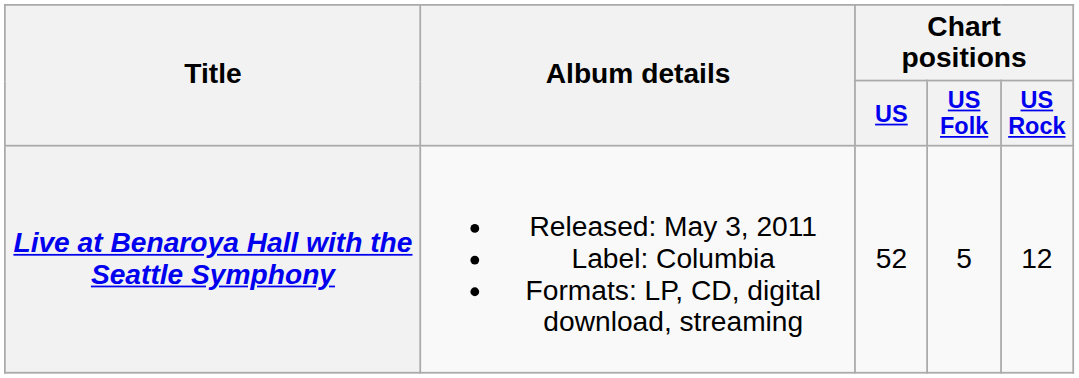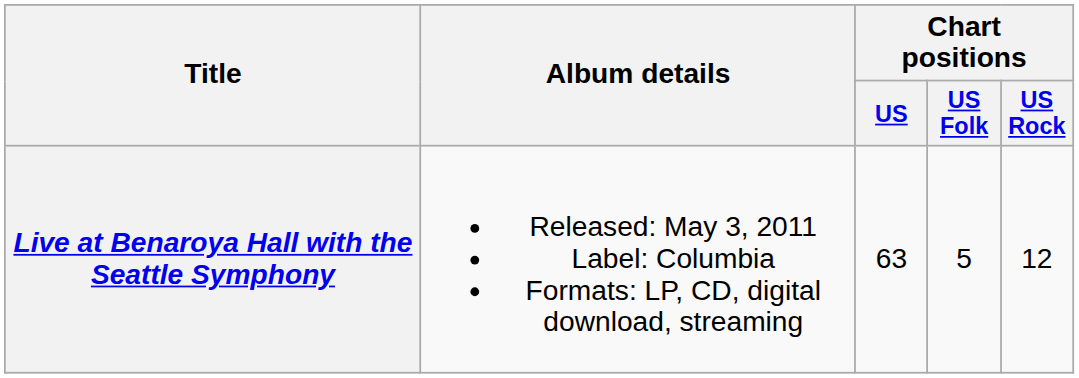 <table class="wikitable plainrowheaders" style="text-align:center;">
 <tr>
 <th scope="col" rowspan="2">Title</th>
 <th scope="col" rowspan="2">Album details</th>
 <th colspan="3">Chart positions</th>
 </tr>
 <tr style="font-size:smaller;">
 <th style="width:35px;"><a href='#'>US</a><br></th>
 <th style="width:35px;"><a href='#'>US<br>Folk</a><br></th>
 <th style="width:35px;"><a href='#'>US<br>Rock</a><br></th>
 </tr>
 <tr>
 <th scope="row"><em><a href='#'>Live at Benaroya Hall with the Seattle Symphony</a></em></th>
 <td><br><ul><li>Released: May 3, 2011</li><li>Label: Columbia</li><li>Formats: LP, CD, digital download, streaming</li></ul></td>
-<td>52</td>
+<td>63</td>
 <td>5</td>
 <td>12</td>
 </tr>
 </table>
